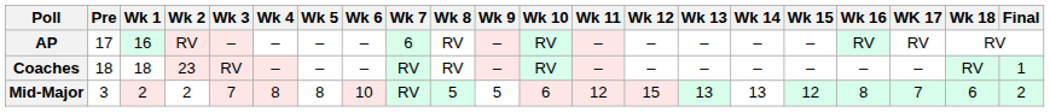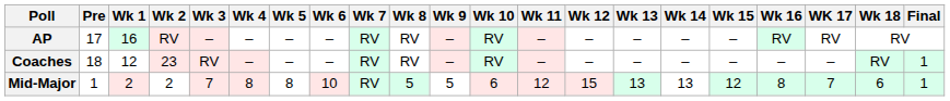 <table class="wikitable" style="white-space:nowrap;">
 <tr>
 <th>Poll</th>
 <th>Pre</th>
 <th>Wk 1</th>
 <th>Wk 2</th>
 <th>Wk 3</th>
 <th>Wk 4</th>
 <th>Wk 5</th>
 <th>Wk 6</th>
 <th>Wk 7</th>
 <th>Wk 8</th>
 <th>Wk 9</th>
 <th>Wk 10</th>
 <th>Wk 11</th>
 <th>Wk 12</th>
 <th>Wk 13</th>
 <th>Wk 14</th>
 <th>Wk 15</th>
 <th>Wk 16</th>
 <th>WK 17</th>
 <th>Wk 18</th>
 <th>Final</th>
 </tr>
 <tr style="text-align:center;">
 <th>AP</th>
 <td style="background:#FFF;">17</td>
 <td style="background:#D8FFEB;">16</td>
 <td style="background:#FFE6E6;">RV</td>
 <td style="background:#FFE6E6;">–</td>
 <td style="background:#FFF;">–</td>
 <td style="background:#FFF;">–</td>
 <td style="background:#FFF;">–</td>
-<td style="background:#D8FFEB;">6</td>
+<td style="background:#D8FFEB;">RV</td>
 <td style="background:#FFF;">RV</td>
 <td style="background:#FFE6E6;">–</td>
 <td style="background:#D8FFEB;">RV</td>
 <td style="background:#FFE6E6;">–</td>
 <td style="background:#FFF;">–</td>
 <td style="background:#FFF;">–</td>
 <td style="background:#FFF;">–</td>
 <td style="background:#FFF;">–</td>
 <td style="background:#D8FFEB;">RV</td>
 <td style="background:#FFF;">RV</td>
 <td colspan=2 style="background:#FFF;">RV</td>
 </tr>
 <tr style="text-align:center;">
 <th>Coaches</th>
 <td style="background:#FFF;">18</td>
-<td style="background:#FFF;">18</td>
+<td style="background:#FFF;">12</td>
 <td style="background:#FFE6E6;">23</td>
 <td style="background:#FFE6E6;">RV</td>
 <td style="background:#FFE6E6;">–</td>
 <td style="background:#FFF;">–</td>
 <td style="background:#FFF;">–</td>
 <td style="background:#D8FFEB;">RV</td>
 <td style="background:#FFF;">RV</td>
 <td style="background:#FFE6E6;">–</td>
 <td style="background:#D8FFEB;">RV</td>
 <td style="background:#FFE6E6;">–</td>
 <td style="background:#FFF;">–</td>
 <td style="background:#FFF;">–</td>
 <td style="background:#FFF;">–</td>
 <td style="background:#FFF;">–</td>
 <td style="background:#FFF;">–</td>
 <td style="background:#FFF;">–</td>
 <td style="background:#D8FFEB;">RV</td>
 <td style="background:#D8FFEB;">1</td>
 </tr>
 <tr style="text-align:center;">
 <th>Mid-Major</th>
-<td style="background:#FFF;">3</td>
+<td style="background:#FFF;">1</td>
 <td style="background:#FFE6E6;">2</td>
 <td style="background:#FFF;">2</td>
 <td style="background:#FFE6E6;">7</td>
 <td style="background:#FFE6E6;">8</td>
 <td style="background:#FFF;">8</td>
 <td style="background:#FFE6E6;">10</td>
 <td style="background:#D8FFEB;">RV</td>
 <td style="background:#D8FFEB;">5</td>
 <td style="background:#FFF;">5</td>
 <td style="background:#FFE6E6;">6</td>
 <td style="background:#FFE6E6;">12</td>
 <td style="background:#FFE6E6;">15</td>
 <td style="background:#D8FFEB;">13</td>
 <td style="background:#FFF;">13</td>
 <td style="background:#D8FFEB;">12</td>
 <td style="background:#D8FFEB;">8</td>
 <td style="background:#D8FFEB;">7</td>
 <td style="background:#D8FFEB;">6</td>
-<td style="background:#D8FFEB;">2</td>
+<td style="background:#D8FFEB;">1</td>
 </tr>
 </table>
